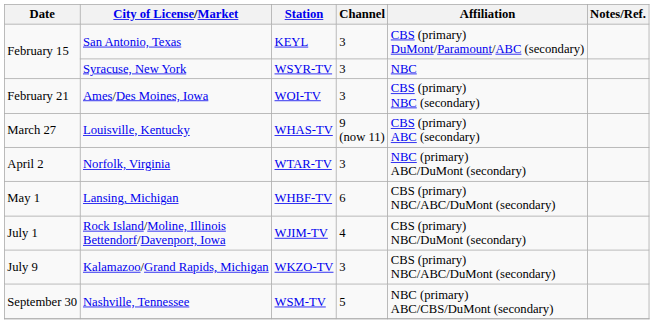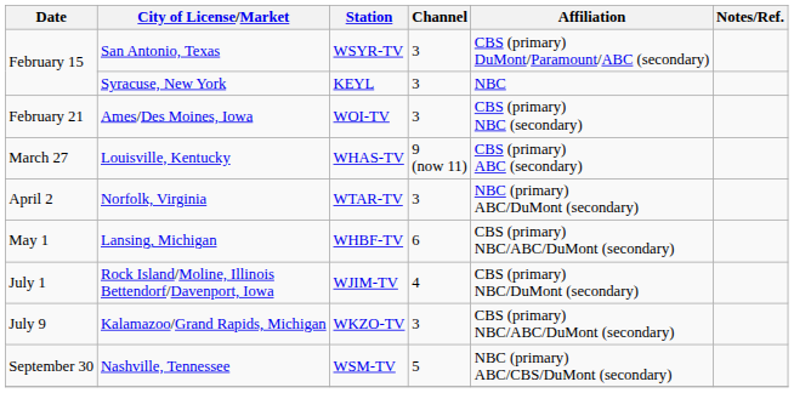 <table class="wikitable sortable">
 <tr>
 <th>Date</th>
 <th><a href='#'>City of License</a>/<a href='#'>Market</a></th>
 <th><a href='#'>Station</a></th>
 <th>Channel</th>
 <th>Affiliation</th>
 <th>Notes/Ref.</th>
 </tr>
 <tr>
 <td rowspan=2>February 15</td>
 <td><a href='#'>San Antonio, Texas</a></td>
-<td><a href='#'>KEYL</a></td>
+<td><a href='#'>WSYR-TV</a></td>
 <td>3</td>
 <td><a href='#'>CBS</a> (primary) <br> <a href='#'>DuMont</a>/<a href='#'>Paramount</a>/<a href='#'>ABC</a> (secondary)</td>
 <td></td>
 </tr>
 <tr>
 <td><a href='#'>Syracuse, New York</a></td>
-<td><a href='#'>WSYR-TV</a></td>
+<td><a href='#'>KEYL</a></td>
 <td>3</td>
 <td><a href='#'>NBC</a></td>
 <td></td>
 </tr>
 <tr>
 <td>February 21</td>
 <td><a href='#'>Ames</a>/<a href='#'>Des Moines, Iowa</a></td>
 <td><a href='#'>WOI-TV</a></td>
 <td>3</td>
 <td><a href='#'>CBS</a> (primary) <br> <a href='#'>NBC</a> (secondary)</td>
 <td></td>
 </tr>
 <tr>
 <td>March 27</td>
 <td><a href='#'>Louisville, Kentucky</a></td>
 <td><a href='#'>WHAS-TV</a></td>
 <td>9 <br> (now 11)</td>
 <td><a href='#'>CBS</a> (primary) <br> <a href='#'>ABC</a> (secondary)</td>
 <td></td>
 </tr>
 <tr>
 <td>April 2</td>
 <td><a href='#'>Norfolk, Virginia</a></td>
 <td><a href='#'>WTAR-TV</a></td>
 <td>3</td>
 <td><a href='#'>NBC</a> (primary) <br> ABC/DuMont (secondary)</td>
 <td></td>
 </tr>
 <tr>
 <td>May 1</td>
 <td><a href='#'>Lansing, Michigan</a></td>
 <td><a href='#'>WHBF-TV</a></td>
 <td>6</td>
 <td>CBS (primary) <br> NBC/ABC/DuMont (secondary)</td>
 <td></td>
 </tr>
 <tr>
 <td>July 1</td>
 <td><a href='#'>Rock Island</a>/<a href='#'>Moline, Illinois</a> <br> <a href='#'>Bettendorf</a>/<a href='#'>Davenport, Iowa</a></td>
 <td><a href='#'>WJIM-TV</a></td>
 <td>4</td>
 <td>CBS (primary) <br> NBC/DuMont (secondary)</td>
 <td></td>
 </tr>
 <tr>
 <td>July 9</td>
 <td><a href='#'>Kalamazoo</a>/<a href='#'>Grand Rapids, Michigan</a></td>
 <td><a href='#'>WKZO-TV</a></td>
 <td>3</td>
 <td>CBS (primary) <br> NBC/ABC/DuMont (secondary)</td>
 <td></td>
 </tr>
 <tr>
 <td>September 30</td>
 <td><a href='#'>Nashville, Tennessee</a></td>
 <td><a href='#'>WSM-TV</a></td>
 <td>5</td>
 <td>NBC (primary) <br> ABC/CBS/DuMont (secondary)</td>
 <td></td>
 </tr>
 <tr>
 </tr>
 </table>
